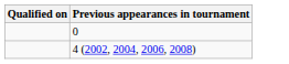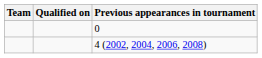 <table class="wikitable sortable" style="text-align: left;">
 <tr>
+<th>Team</th>
 <th>Qualified on</th>
 <th>Previous appearances in tournament</th>
 </tr>
 <tr>
 <td></td>
+<td></td>
 <td>0</td>
 </tr>
 <tr>
 <td></td>
+<td></td>
 <td>4 (<a href='#'>2002</a>, <a href='#'>2004</a>, <a href='#'>2006</a>, <a href='#'>2008</a>)</td>
 </tr>
 </table>
